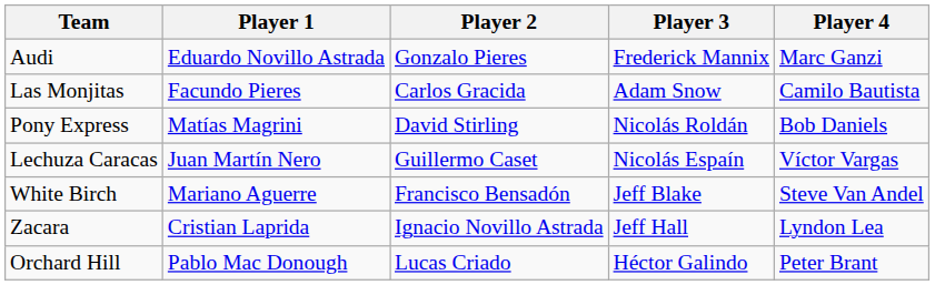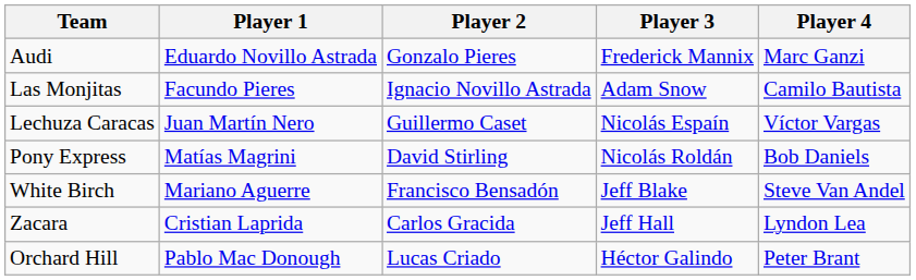 <table class="wikitable" border="1">
 <tr>
 <th>Team</th>
 <th>Player 1</th>
 <th>Player 2</th>
 <th>Player 3</th>
 <th>Player 4</th>
 </tr>
 <tr>
 <td>Audi</td>
 <td> <a href='#'>Eduardo Novillo Astrada</a></td>
 <td> <a href='#'>Gonzalo Pieres</a></td>
 <td> <a href='#'>Frederick Mannix</a></td>
 <td> <a href='#'>Marc Ganzi</a></td>
 </tr>
 <tr>
 <td>Las Monjitas</td>
 <td> <a href='#'>Facundo Pieres</a></td>
-<td> <a href='#'>Carlos Gracida</a></td>
+<td> <a href='#'>Ignacio Novillo Astrada</a></td>
 <td> <a href='#'>Adam Snow</a></td>
 <td> <a href='#'>Camilo Bautista</a></td>
+</tr>
+<tr>
+<td>Lechuza Caracas</td>
+<td> <a href='#'>Juan Martín Nero</a></td>
+<td> <a href='#'>Guillermo Caset</a></td>
+<td> <a href='#'>Nicolás Espaín</a></td>
+<td> <a href='#'>Víctor Vargas</a></td>
 </tr>
 <tr>
 <td>Pony Express</td>
 <td> <a href='#'>Matías Magrini</a></td>
 <td> <a href='#'>David Stirling</a></td>
 <td> <a href='#'>Nicolás Roldán</a></td>
 <td> <a href='#'>Bob Daniels</a></td>
-</tr>
-<tr>
-<td>Lechuza Caracas</td>
-<td> <a href='#'>Juan Martín Nero</a></td>
-<td> <a href='#'>Guillermo Caset</a></td>
-<td> <a href='#'>Nicolás Espaín</a></td>
-<td> <a href='#'>Víctor Vargas</a></td>
 </tr>
 <tr>
 <td>White Birch</td>
 <td> <a href='#'>Mariano Aguerre</a></td>
 <td> <a href='#'>Francisco Bensadón</a></td>
 <td> <a href='#'>Jeff Blake</a></td>
 <td> <a href='#'>Steve Van Andel</a></td>
 </tr>
 <tr>
 <td>Zacara</td>
 <td> <a href='#'>Cristian Laprida</a></td>
-<td> <a href='#'>Ignacio Novillo Astrada</a></td>
+<td> <a href='#'>Carlos Gracida</a></td>
 <td> <a href='#'>Jeff Hall</a></td>
 <td> <a href='#'>Lyndon Lea</a></td>
 </tr>
 <tr>
 <td>Orchard Hill</td>
 <td> <a href='#'>Pablo Mac Donough</a></td>
 <td> <a href='#'>Lucas Criado</a></td>
 <td> <a href='#'>Héctor Galindo</a></td>
 <td> <a href='#'>Peter Brant</a></td>
 </tr>
 </table>
